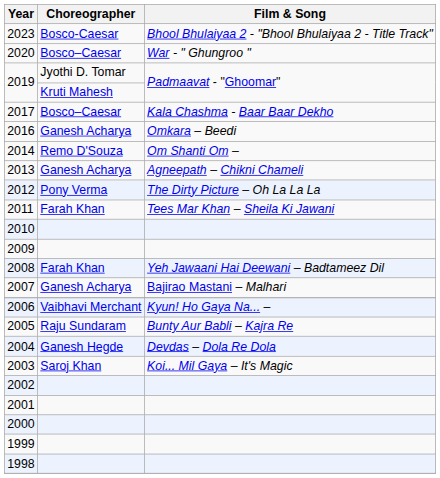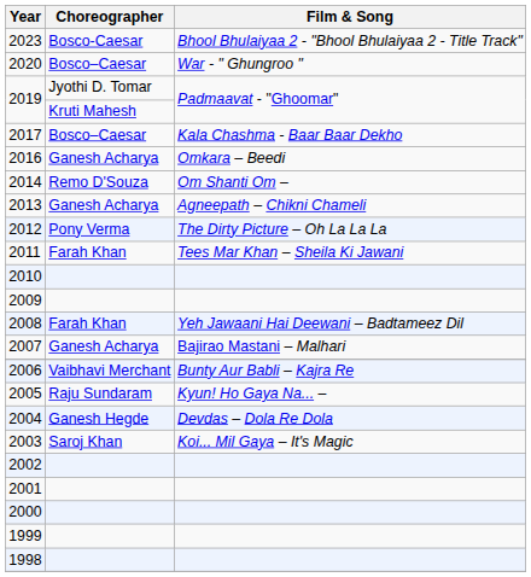 <table class="wikitable sortable">
 <tr>
 <th>Year</th>
 <th>Choreographer</th>
 <th>Film & Song</th>
 </tr>
 <tr>
 <td>2023</td>
 <td><a href='#'>Bosco-Caesar</a></td>
 <td><em><a href='#'>Bhool Bhulaiyaa 2</a> - "Bhool Bhulaiyaa 2 - Title Track"</em></td>
 </tr>
 <tr>
 <td>2020</td>
 <td><a href='#'>Bosco–Caesar</a></td>
 <td><em><a href='#'>War</a> - " Ghungroo "</em></td>
 </tr>
 <tr>
 <td rowspan=2>2019</td>
 <td>Jyothi D. Tomar</td>
 <td rowspan=2><em><a href='#'>Padmaavat</a></em> - "<a href='#'>Ghoomar</a>"</td>
 </tr>
 <tr>
 <td><a href='#'>Kruti Mahesh</a></td>
 </tr>
 <tr>
 <td>2017</td>
 <td><a href='#'>Bosco–Caesar</a></td>
 <td><em><a href='#'>Kala Chashma</a> - <a href='#'>Baar Baar Dekho</a></em></td>
 </tr>
 <tr>
 <td>2016</td>
 <td><a href='#'>Ganesh Acharya</a></td>
 <td><em><a href='#'>Omkara</a></em> – <em>Beedi</em></td>
 </tr>
 <tr>
 <td>2014</td>
 <td><a href='#'>Remo D'Souza</a></td>
 <td><em><a href='#'>Om Shanti Om</a></em> –</td>
 </tr>
 <tr>
 <td>2013</td>
 <td><a href='#'>Ganesh Acharya</a></td>
 <td><em><a href='#'>Agneepath</a></em>  – <em><a href='#'>Chikni Chameli</a></em></td>
 </tr>
 <tr bgcolor=#edf3fe>
 <td>2012</td>
 <td><a href='#'>Pony Verma</a></td>
 <td><em><a href='#'>The Dirty Picture</a></em> – <em>Oh La La La</em></td>
 </tr>
 <tr>
 <td>2011</td>
 <td><a href='#'>Farah Khan</a></td>
 <td><em><a href='#'>Tees Mar Khan</a></em> – <em><a href='#'>Sheila Ki Jawani</a></em></td>
 </tr>
 <tr bgcolor=#edf3fe>
 <td>2010</td>
 <td></td>
 <td></td>
 </tr>
 <tr>
 <td>2009</td>
 <td></td>
 <td></td>
 </tr>
 <tr bgcolor=#edf3fe>
 <td>2008</td>
 <td><a href='#'>Farah Khan</a></td>
 <td><em><a href='#'>Yeh Jawaani Hai Deewani</a></em> – <em>Badtameez Dil</em></td>
 </tr>
 <tr>
 <td>2007</td>
 <td><a href='#'>Ganesh Acharya</a></td>
 <td><a href='#'>Bajirao Mastani</a> – <em>Malhari</em></td>
 </tr>
 <tr>
 </tr>
 <tr bgcolor=#edf3fe>
 <td>2006</td>
 <td><a href='#'>Vaibhavi Merchant</a></td>
-<td><em><a href='#'>Kyun! Ho Gaya Na...</a></em> –</td>
+<td><em><a href='#'>Bunty Aur Babli</a></em> – <em><a href='#'>Kajra Re</a></em></td>
 </tr>
 <tr>
 <td>2005</td>
 <td><a href='#'>Raju Sundaram</a></td>
-<td><em><a href='#'>Bunty Aur Babli</a></em> – <em><a href='#'>Kajra Re</a></em></td>
+<td><em><a href='#'>Kyun! Ho Gaya Na...</a></em> –</td>
 </tr>
 <tr bgcolor=#edf3fe>
 <td>2004</td>
 <td><a href='#'>Ganesh Hegde</a></td>
 <td><em><a href='#'>Devdas</a></em> – <em><a href='#'>Dola Re Dola</a></em></td>
 </tr>
 <tr>
 <td>2003</td>
 <td><a href='#'>Saroj Khan</a></td>
 <td><em><a href='#'>Koi... Mil Gaya</a></em> – <em>It's Magic</em></td>
 </tr>
 <tr bgcolor=#edf3fe>
 <td>2002</td>
 <td></td>
 <td></td>
 </tr>
 <tr>
 <td>2001</td>
 <td></td>
 <td></td>
 </tr>
 <tr bgcolor=#edf3fe>
 <td>2000</td>
 <td></td>
 <td></td>
 </tr>
 <tr>
 <td>1999</td>
 <td></td>
 <td></td>
 </tr>
 <tr bgcolor=#edf3fe>
 <td>1998</td>
 <td></td>
 <td></td>
 </tr>
 <tr>
 </tr>
 </table>
